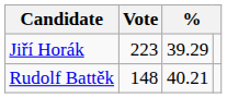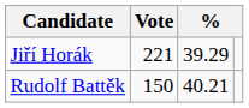 <table class=wikitable style=text-align:right>
 <tr>
 <th>Candidate</th>
 <th>Vote</th>
 <th colspan=2>%</th>
 </tr>
 <tr>
 <td align=left><a href='#'>Jiří Horák</a></td>
-<td>223</td>
+<td>221</td>
 <td>39.29</td>
 <td></td>
 </tr>
 <tr>
 <td align=left><a href='#'>Rudolf Battěk</a></td>
-<td>148</td>
+<td>150</td>
 <td>40.21</td>
 <td></td>
 </tr>
 </table>
